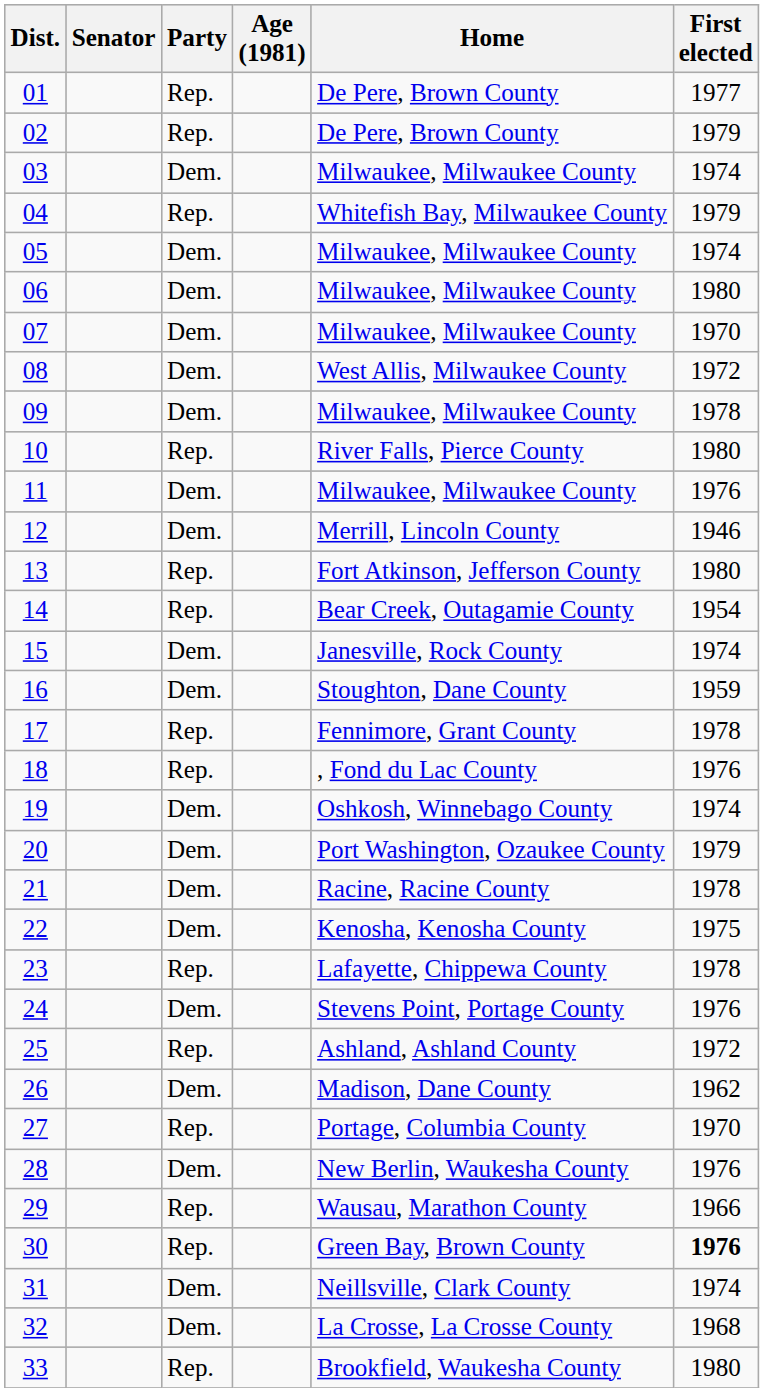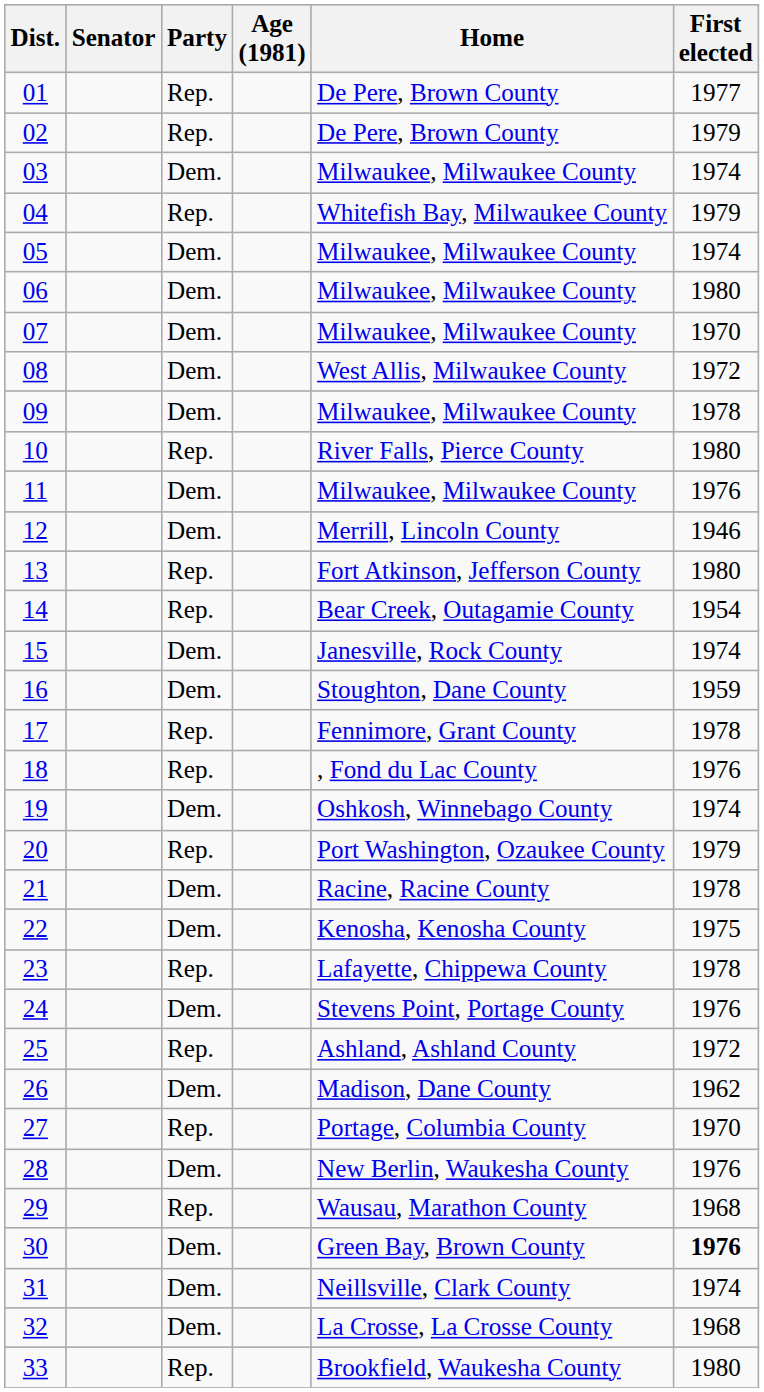 <table class="wikitable sortable">
 <tr>
 <th>Dist.</th>
 <th>Senator</th>
 <th>Party</th>
 <th>Age<br>(1981)</th>
 <th>Home</th>
 <th>First<br>elected</th>
 </tr>
 <tr>
 <td align="center"><a href='#'>01</a></td>
 <td></td>
 <td>Rep.</td>
 <td align="center"></td>
 <td><a href='#'>De Pere</a>, <a href='#'>Brown County</a></td>
 <td align="center">1977</td>
 </tr>
 <tr>
 <td align="center"><a href='#'>02</a></td>
 <td></td>
 <td>Rep.</td>
 <td align="center"></td>
 <td><a href='#'>De Pere</a>, <a href='#'>Brown County</a></td>
 <td align="center">1979</td>
 </tr>
 <tr>
 <td align="center"><a href='#'>03</a></td>
 <td></td>
 <td>Dem.</td>
 <td align="center"></td>
 <td><a href='#'>Milwaukee</a>, <a href='#'>Milwaukee County</a></td>
 <td align="center">1974</td>
 </tr>
 <tr>
 <td align="center"><a href='#'>04</a></td>
 <td></td>
 <td>Rep.</td>
 <td align="center"></td>
 <td><a href='#'>Whitefish Bay</a>, <a href='#'>Milwaukee County</a></td>
 <td align="center">1979</td>
 </tr>
 <tr>
 <td align="center"><a href='#'>05</a></td>
 <td></td>
 <td>Dem.</td>
 <td align="center"></td>
 <td><a href='#'>Milwaukee</a>, <a href='#'>Milwaukee County</a></td>
 <td align="center">1974</td>
 </tr>
 <tr>
 <td align="center"><a href='#'>06</a></td>
 <td></td>
 <td>Dem.</td>
 <td align="center"></td>
 <td><a href='#'>Milwaukee</a>, <a href='#'>Milwaukee County</a></td>
 <td align="center">1980</td>
 </tr>
 <tr>
 <td align="center"><a href='#'>07</a></td>
 <td></td>
 <td>Dem.</td>
 <td align="center"></td>
 <td><a href='#'>Milwaukee</a>, <a href='#'>Milwaukee County</a></td>
 <td align="center">1970</td>
 </tr>
 <tr>
 <td align="center"><a href='#'>08</a></td>
 <td></td>
 <td>Dem.</td>
 <td align="center"></td>
 <td><a href='#'>West Allis</a>, <a href='#'>Milwaukee County</a></td>
 <td align="center">1972</td>
 </tr>
 <tr>
 <td align="center"><a href='#'>09</a></td>
 <td></td>
 <td>Dem.</td>
 <td align="center"></td>
 <td><a href='#'>Milwaukee</a>, <a href='#'>Milwaukee County</a></td>
 <td align="center">1978</td>
 </tr>
 <tr>
 <td align="center"><a href='#'>10</a></td>
 <td></td>
 <td>Rep.</td>
 <td align="center"></td>
 <td><a href='#'>River Falls</a>, <a href='#'>Pierce County</a></td>
 <td align="center">1980</td>
 </tr>
 <tr>
 <td align="center"><a href='#'>11</a></td>
 <td></td>
 <td>Dem.</td>
 <td align="center"></td>
 <td><a href='#'>Milwaukee</a>, <a href='#'>Milwaukee County</a></td>
 <td align="center">1976</td>
 </tr>
 <tr>
 <td align="center"><a href='#'>12</a></td>
 <td></td>
 <td>Dem.</td>
 <td align="center"></td>
 <td><a href='#'>Merrill</a>, <a href='#'>Lincoln County</a></td>
 <td align="center">1946</td>
 </tr>
 <tr>
 <td align="center"><a href='#'>13</a></td>
 <td></td>
 <td>Rep.</td>
 <td align="center"></td>
 <td><a href='#'>Fort Atkinson</a>, <a href='#'>Jefferson County</a></td>
 <td align="center">1980</td>
 </tr>
 <tr>
 <td align="center"><a href='#'>14</a></td>
 <td></td>
 <td>Rep.</td>
 <td align="center"></td>
 <td><a href='#'>Bear Creek</a>, <a href='#'>Outagamie County</a></td>
 <td align="center">1954</td>
 </tr>
 <tr>
 <td align="center"><a href='#'>15</a></td>
 <td></td>
 <td>Dem.</td>
 <td align="center"></td>
 <td><a href='#'>Janesville</a>, <a href='#'>Rock County</a></td>
 <td align="center">1974</td>
 </tr>
 <tr>
 <td align="center"><a href='#'>16</a></td>
 <td></td>
 <td>Dem.</td>
 <td align="center"></td>
 <td><a href='#'>Stoughton</a>, <a href='#'>Dane County</a></td>
 <td align="center">1959</td>
 </tr>
 <tr>
 <td align="center"><a href='#'>17</a></td>
 <td></td>
 <td>Rep.</td>
 <td align="center"></td>
 <td><a href='#'>Fennimore</a>, <a href='#'>Grant County</a></td>
 <td align="center">1978</td>
 </tr>
 <tr>
 <td align="center"><a href='#'>18</a></td>
 <td></td>
 <td>Rep.</td>
 <td align="center"></td>
 <td>, <a href='#'>Fond du Lac County</a></td>
 <td align="center">1976</td>
 </tr>
 <tr>
 <td align="center"><a href='#'>19</a></td>
 <td></td>
 <td>Dem.</td>
 <td align="center"></td>
 <td><a href='#'>Oshkosh</a>, <a href='#'>Winnebago County</a></td>
 <td align="center">1974</td>
 </tr>
 <tr>
 <td align="center"><a href='#'>20</a></td>
 <td></td>
-<td>Dem.</td>
+<td>Rep.</td>
 <td align="center"></td>
 <td><a href='#'>Port Washington</a>, <a href='#'>Ozaukee County</a></td>
 <td align="center">1979</td>
 </tr>
 <tr>
 <td align="center"><a href='#'>21</a></td>
 <td></td>
 <td>Dem.</td>
 <td align="center"></td>
 <td><a href='#'>Racine</a>, <a href='#'>Racine County</a></td>
 <td align="center">1978</td>
 </tr>
 <tr>
 <td align="center"><a href='#'>22</a></td>
 <td></td>
 <td>Dem.</td>
 <td align="center"></td>
 <td><a href='#'>Kenosha</a>, <a href='#'>Kenosha County</a></td>
 <td align="center">1975</td>
 </tr>
 <tr>
 <td align="center"><a href='#'>23</a></td>
 <td></td>
 <td>Rep.</td>
 <td align="center"></td>
 <td><a href='#'>Lafayette</a>, <a href='#'>Chippewa County</a></td>
 <td align="center">1978</td>
 </tr>
 <tr>
 <td align="center"><a href='#'>24</a></td>
 <td></td>
 <td>Dem.</td>
 <td align="center"></td>
 <td><a href='#'>Stevens Point</a>, <a href='#'>Portage County</a></td>
 <td align="center">1976</td>
 </tr>
 <tr>
 <td align="center"><a href='#'>25</a></td>
 <td></td>
 <td>Rep.</td>
 <td align="center"></td>
 <td><a href='#'>Ashland</a>, <a href='#'>Ashland County</a></td>
 <td align="center">1972</td>
 </tr>
 <tr>
 <td align="center"><a href='#'>26</a></td>
 <td></td>
 <td>Dem.</td>
 <td align="center"></td>
 <td><a href='#'>Madison</a>, <a href='#'>Dane County</a></td>
 <td align="center">1962</td>
 </tr>
 <tr>
 <td align="center"><a href='#'>27</a></td>
 <td></td>
 <td>Rep.</td>
 <td align="center"></td>
 <td><a href='#'>Portage</a>, <a href='#'>Columbia County</a></td>
 <td align="center">1970</td>
 </tr>
 <tr>
 <td align="center"><a href='#'>28</a></td>
 <td></td>
 <td>Dem.</td>
 <td align="center"></td>
 <td><a href='#'>New Berlin</a>, <a href='#'>Waukesha County</a></td>
 <td align="center">1976</td>
 </tr>
 <tr>
 <td align="center"><a href='#'>29</a></td>
 <td></td>
 <td>Rep.</td>
 <td align="center"></td>
 <td><a href='#'>Wausau</a>, <a href='#'>Marathon County</a></td>
-<td align="center">1966</td>
+<td align="center">1968</td>
 </tr>
 <tr>
 <td align="center"><a href='#'>30</a></td>
 <td></td>
-<td>Rep.</td>
+<td>Dem.</td>
 <td align="center"></td>
 <td><a href='#'>Green Bay</a>, <a href='#'>Brown County</a></td>
 <td align="center"><strong>1976</strong></td>
 </tr>
 <tr>
 <td align="center"><a href='#'>31</a></td>
 <td></td>
 <td>Dem.</td>
 <td align="center"></td>
 <td><a href='#'>Neillsville</a>, <a href='#'>Clark County</a></td>
 <td align="center">1974</td>
 </tr>
 <tr>
 <td align="center"><a href='#'>32</a></td>
 <td></td>
 <td>Dem.</td>
 <td align="center"></td>
 <td><a href='#'>La Crosse</a>, <a href='#'>La Crosse County</a></td>
 <td align="center">1968</td>
 </tr>
 <tr>
 <td align="center"><a href='#'>33</a></td>
 <td></td>
 <td>Rep.</td>
 <td align="center"></td>
 <td><a href='#'>Brookfield</a>, <a href='#'>Waukesha County</a></td>
 <td align="center">1980</td>
 </tr>
 </table>
